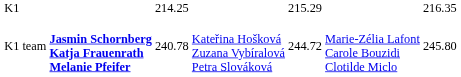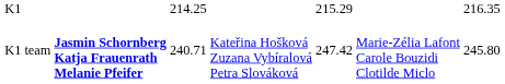 <table>
 <tr>
 <td>K1</td>
 <td></td>
 <td>214.25</td>
 <td></td>
 <td>215.29</td>
 <td></td>
 <td>216.35</td>
 </tr>
 <tr>
 <td>K1 team</td>
 <td><strong><br><a href='#'>Jasmin Schornberg</a><br><a href='#'>Katja Frauenrath</a><br><a href='#'>Melanie Pfeifer</a></strong></td>
-<td>240.78</td>
+<td>240.71</td>
 <td><br><a href='#'>Kateřina Hošková</a><br><a href='#'>Zuzana Vybíralová</a><br><a href='#'>Petra Slováková</a></td>
-<td>244.72</td>
+<td>247.42</td>
 <td><br><a href='#'>Marie-Zélia Lafont</a><br><a href='#'>Carole Bouzidi</a><br><a href='#'>Clotilde Miclo</a></td>
 <td>245.80</td>
 </tr>
 </table>
